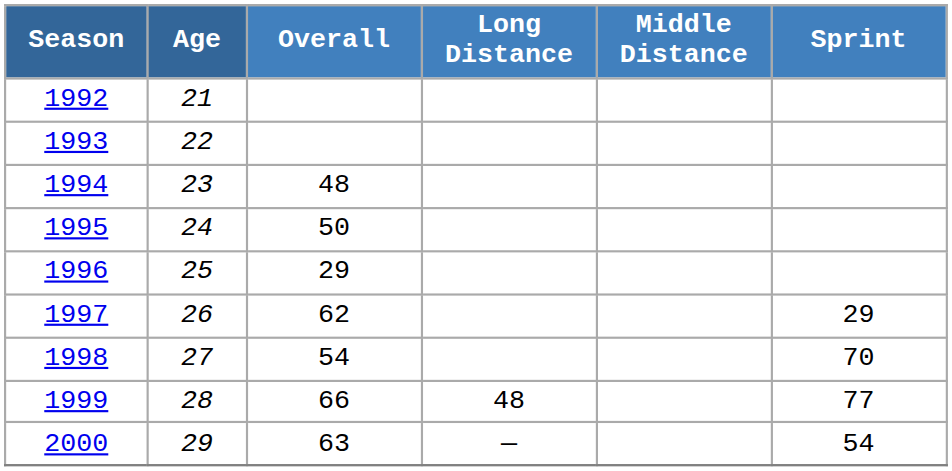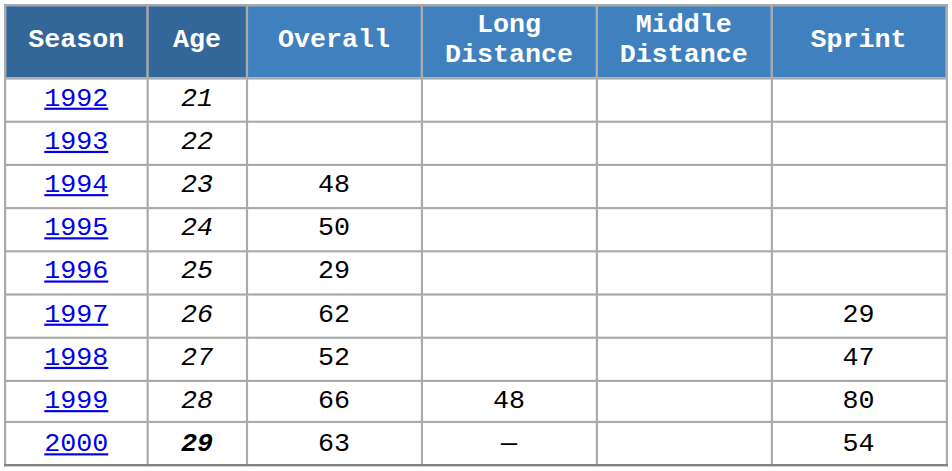 <table class="wikitable" style="font-size:95%; text-align:center; border:grey solid 1px; border-collapse:collapse; background:#ffffff;">
 <tr>
 <th style="background-color:#369; color:white; width:60px;" rowspan="2"> Season </th>
 <th style="background-color:#369; color:white; width:40px;" rowspan="2"> Age </th>
 </tr>
 <tr>
 <th style="background-color:#4180be; color:white; width:75px;">Overall</th>
 <th style="background-color:#4180be; color:white; width:75px;">Long Distance</th>
 <th style="background-color:#4180be; color:white; width:75px;">Middle Distance</th>
 <th style="background-color:#4180be; color:white; width:75px;">Sprint</th>
 </tr>
 <tr>
 <td><a href='#'>1992</a></td>
 <td><em>21</em></td>
 <td></td>
 <td></td>
 <td></td>
 <td></td>
 </tr>
 <tr>
 <td><a href='#'>1993</a></td>
 <td><em>22</em></td>
 <td></td>
 <td></td>
 <td></td>
 <td></td>
 </tr>
 <tr>
 <td><a href='#'>1994</a></td>
 <td><em>23</em></td>
 <td>48</td>
 <td></td>
 <td></td>
 <td></td>
 </tr>
 <tr>
 <td><a href='#'>1995</a></td>
 <td><em>24</em></td>
 <td>50</td>
 <td></td>
 <td></td>
 <td></td>
 </tr>
 <tr>
 <td><a href='#'>1996</a></td>
 <td><em>25</em></td>
 <td>29</td>
 <td></td>
 <td></td>
 <td></td>
 </tr>
 <tr>
 <td><a href='#'>1997</a></td>
 <td><em>26</em></td>
 <td>62</td>
 <td></td>
 <td></td>
 <td>29</td>
 </tr>
 <tr>
 <td><a href='#'>1998</a></td>
 <td><em>27</em></td>
-<td>54</td>
+<td>52</td>
 <td></td>
 <td></td>
-<td>70</td>
+<td>47</td>
 </tr>
 <tr>
 <td><a href='#'>1999</a></td>
 <td><em>28</em></td>
 <td>66</td>
 <td>48</td>
 <td></td>
-<td>77</td>
+<td>80</td>
 </tr>
 <tr>
 <td><a href='#'>2000</a></td>
-<td><em>29</em></td>
+<td><strong><em>29</em></strong></td>
 <td>63</td>
 <td>—</td>
 <td></td>
 <td>54</td>
 </tr>
 <tr>
 </tr>
 </table>
